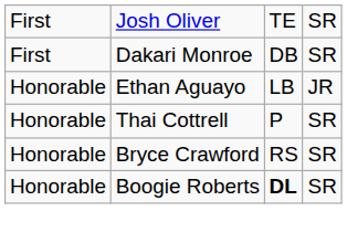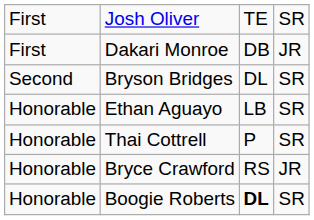 <table class="wikitable">
 <tr>
 <td>First</td>
 <td><a href='#'>Josh Oliver</a></td>
 <td>TE</td>
 <td>SR</td>
 </tr>
 <tr>
 <td>First</td>
 <td>Dakari Monroe</td>
 <td>DB</td>
+<td>JR</td>
+</tr>
+<tr>
+<td>Second</td>
+<td>Bryson Bridges</td>
+<td>DL</td>
 <td>SR</td>
 </tr>
 <tr>
 <td>Honorable</td>
 <td>Ethan Aguayo</td>
 <td>LB</td>
-<td>JR</td>
+<td>SR</td>
 </tr>
 <tr>
 <td>Honorable</td>
 <td>Thai Cottrell</td>
 <td>P</td>
 <td>SR</td>
 </tr>
 <tr>
 <td>Honorable</td>
 <td>Bryce Crawford</td>
 <td>RS</td>
-<td>SR</td>
+<td>JR</td>
 </tr>
 <tr>
 <td>Honorable</td>
 <td>Boogie Roberts</td>
 <td><strong>DL</strong></td>
 <td>SR</td>
 </tr>
 </table>
